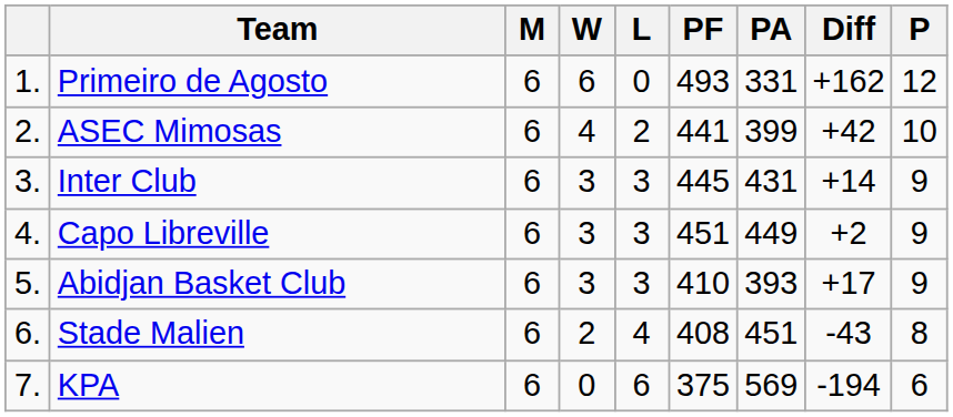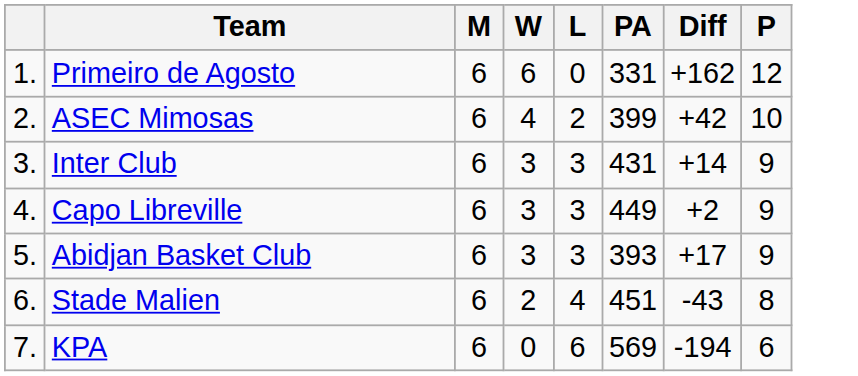 <table class="wikitable" style="text-align:center">
 <tr>
 <th width=15></th>
 <th width=220>Team</th>
 <th width=20>M</th>
 <th width=20>W</th>
 <th width=20>L</th>
-<th width=20>PF</th>
 <th width=20>PA</th>
 <th width=30>Diff</th>
 <th width=20>P</th>
 </tr>
 <tr>
 <td>1.</td>
 <td align=left> <a href='#'>Primeiro de Agosto</a></td>
 <td>6</td>
 <td>6</td>
 <td>0</td>
-<td>493</td>
 <td>331</td>
 <td>+162</td>
 <td>12</td>
 </tr>
 <tr>
 <td>2.</td>
 <td align=left> <a href='#'>ASEC Mimosas</a></td>
 <td>6</td>
 <td>4</td>
 <td>2</td>
-<td>441</td>
 <td>399</td>
 <td>+42</td>
 <td>10</td>
 </tr>
 <tr>
 <td>3.</td>
 <td align=left> <a href='#'>Inter Club</a></td>
 <td>6</td>
 <td>3</td>
 <td>3</td>
-<td>445</td>
 <td>431</td>
 <td>+14</td>
 <td>9</td>
 </tr>
 <tr>
 <td>4.</td>
 <td align=left> <a href='#'>Capo Libreville</a></td>
 <td>6</td>
 <td>3</td>
 <td>3</td>
-<td>451</td>
 <td>449</td>
 <td>+2</td>
 <td>9</td>
 </tr>
 <tr>
 <td>5.</td>
 <td align=left> <a href='#'>Abidjan Basket Club</a></td>
 <td>6</td>
 <td>3</td>
 <td>3</td>
-<td>410</td>
 <td>393</td>
 <td>+17</td>
 <td>9</td>
 </tr>
 <tr>
 <td>6.</td>
 <td align=left> <a href='#'>Stade Malien</a></td>
 <td>6</td>
 <td>2</td>
 <td>4</td>
-<td>408</td>
 <td>451</td>
 <td>-43</td>
 <td>8</td>
 </tr>
 <tr>
 <td>7.</td>
 <td align=left> <a href='#'>KPA</a></td>
 <td>6</td>
 <td>0</td>
 <td>6</td>
-<td>375</td>
 <td>569</td>
 <td>-194</td>
 <td>6</td>
 </tr>
 </table>
